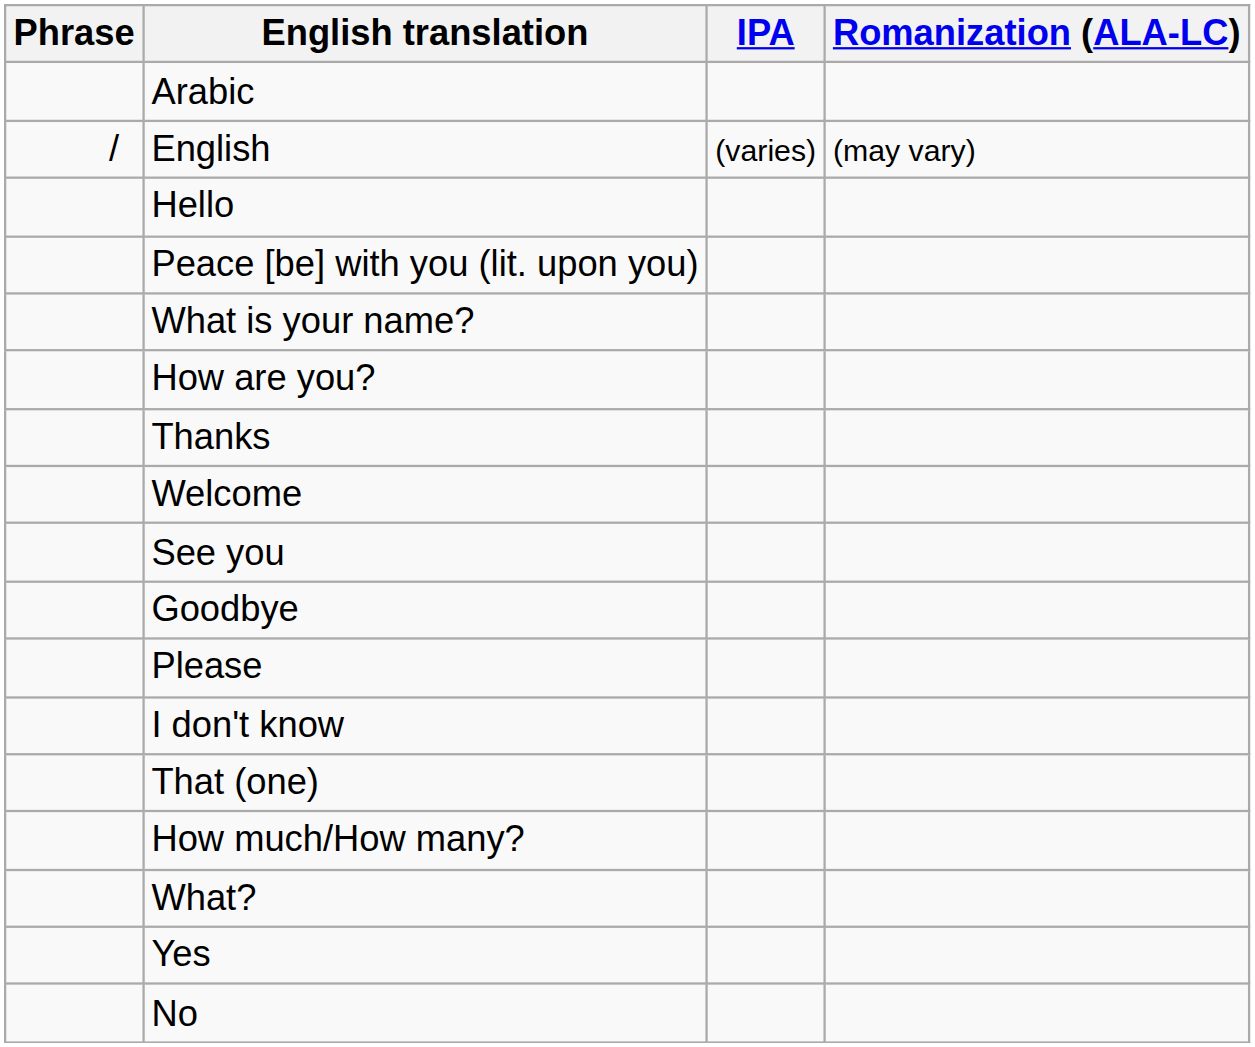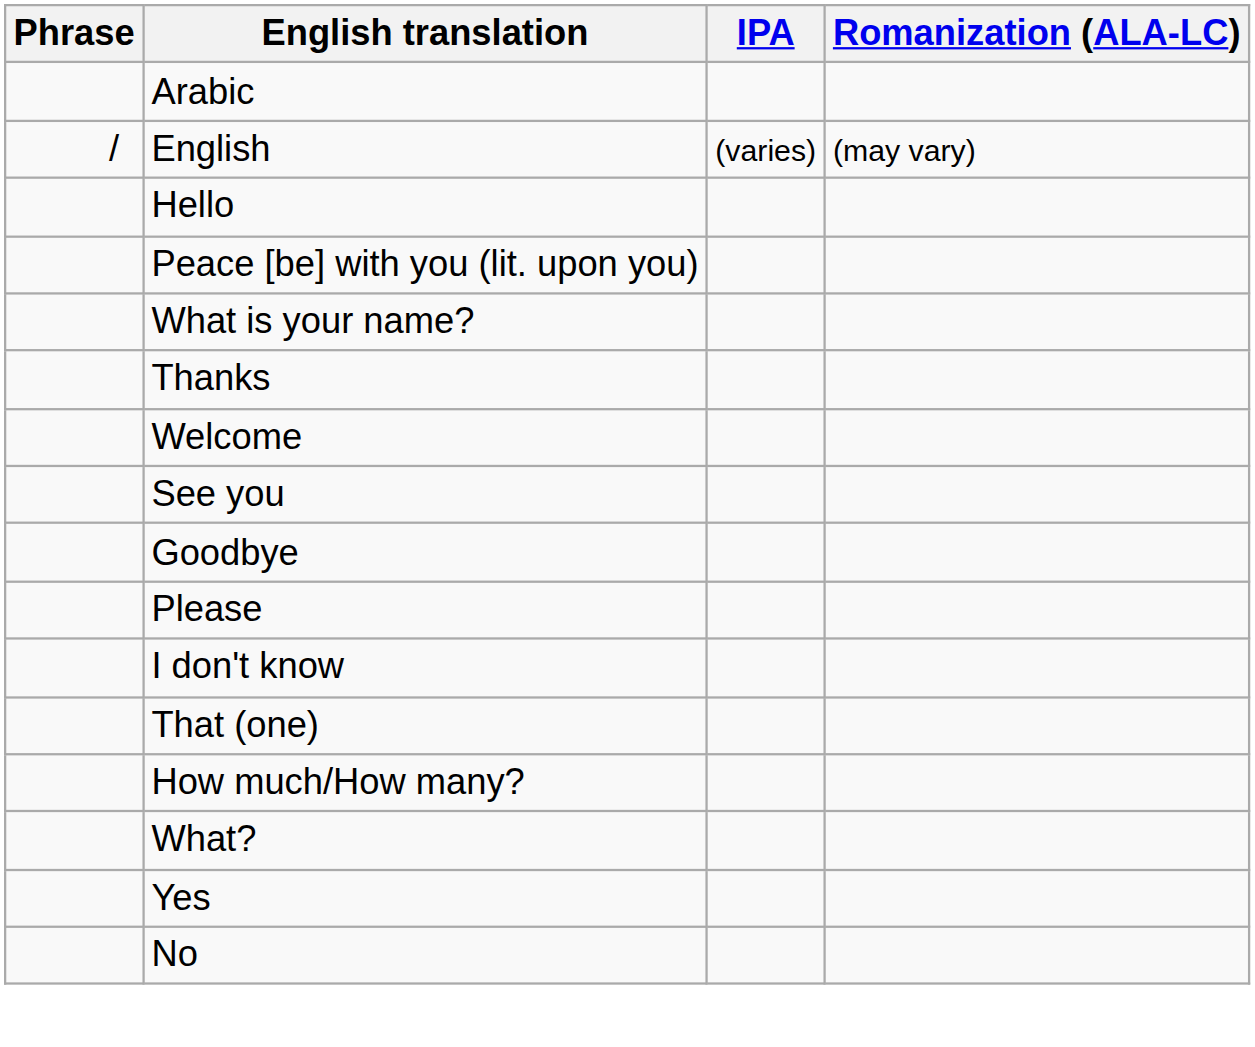 <table class="wikitable">
 <tr>
 <th align="left">Phrase</th>
 <th align="left">English translation</th>
 <th align="left"><a href='#'>IPA</a></th>
 <th align="left"><a href='#'>Romanization</a> (<a href='#'>ALA-LC</a>)</th>
 </tr>
 <tr>
 <td align="right" style="padding: 0 10px"><span></span></td>
 <td>Arabic</td>
 <td></td>
 <td></td>
 </tr>
 <tr>
 <td align="right" style="padding: 0 10px"><span>/</span></td>
 <td>English</td>
 <td><small>(varies)</small> </td>
 <td><small>(may vary)</small> </td>
 </tr>
 <tr>
 <td align="right" style="padding: 0 10px"><span></span></td>
 <td>Hello</td>
 <td></td>
 <td></td>
 </tr>
 <tr>
 <td align="right" style="padding: 0 10px"><span></span></td>
 <td>Peace [be] with you (lit. upon you)</td>
 <td></td>
 <td></td>
 </tr>
 <tr>
 <td align="right" style="padding: 0 10px"><span></span></td>
 <td>What is your name?</td>
-<td></td>
-<td></td>
-</tr>
-<tr>
-<td align="right" style="padding: 0 10px"><span></span></td>
-<td>How are you?</td>
 <td></td>
 <td></td>
 </tr>
 <tr>
 <td align="right" style="padding: 0 10px"><span></span></td>
 <td>Thanks</td>
 <td></td>
 <td></td>
 </tr>
 <tr>
 <td align="right" style="padding: 0 10px"><span></span></td>
 <td>Welcome</td>
 <td></td>
 <td></td>
 </tr>
 <tr>
 <td align="right" style="padding: 0 10px"><span></span></td>
 <td>See you</td>
 <td></td>
 <td></td>
 </tr>
 <tr>
 <td align="right" style="padding: 0 10px"><span></span></td>
 <td>Goodbye</td>
 <td></td>
 <td></td>
 </tr>
 <tr>
 <td align="right" style="padding: 0 10px"><span></span></td>
 <td>Please</td>
 <td></td>
 <td></td>
 </tr>
 <tr>
 <td align="right" style="padding: 0 10px"><span></span></td>
 <td>I don't know</td>
 <td></td>
 <td></td>
 </tr>
 <tr>
 <td align="right" style="padding: 0 10px"><span></span></td>
 <td>That (one)</td>
 <td></td>
 <td></td>
 </tr>
 <tr>
 <td align="right" style="padding: 0 10px"><span></span></td>
 <td>How much/How many?</td>
 <td></td>
 <td></td>
 </tr>
 <tr>
 <td align="right" style="padding: 0 10px"><span></span></td>
 <td>What?</td>
 <td></td>
 <td></td>
 </tr>
 <tr>
 <td align="right" style="padding: 0 10px"><span></span></td>
 <td>Yes</td>
 <td></td>
 <td></td>
 </tr>
 <tr>
 <td align="right" style="padding: 0 10px"><span></span></td>
 <td>No</td>
 <td></td>
 <td></td>
 </tr>
 </table>
